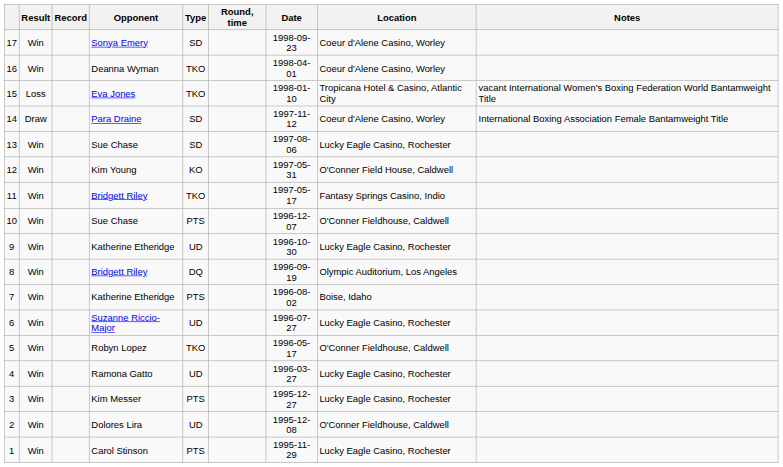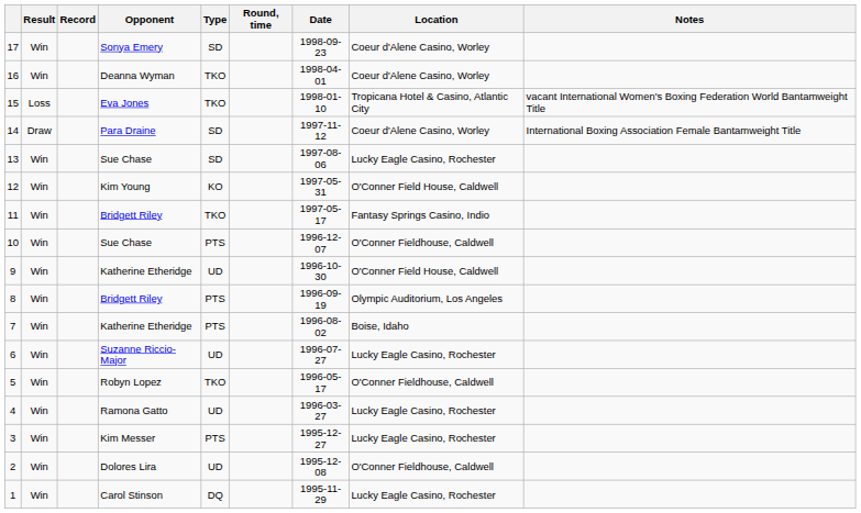 <table class="wikitable" style="text-align:center; font-size:95%">
 <tr>
 <th></th>
 <th>Result</th>
 <th>Record</th>
 <th>Opponent</th>
 <th>Type</th>
 <th>Round, time</th>
 <th>Date</th>
 <th>Location</th>
 <th>Notes</th>
 </tr>
 <tr>
 <td>17</td>
 <td>Win</td>
 <td></td>
 <td style="text-align:left;"><a href='#'>Sonya Emery</a></td>
 <td>SD</td>
 <td></td>
 <td>1998-09-23</td>
 <td style="text-align:left;">Coeur d'Alene Casino, Worley</td>
 <td style="text-align:left;"></td>
 </tr>
 <tr>
 <td>16</td>
 <td>Win</td>
 <td></td>
 <td style="text-align:left;">Deanna Wyman</td>
 <td>TKO</td>
 <td></td>
 <td>1998-04-01</td>
 <td style="text-align:left;">Coeur d'Alene Casino, Worley</td>
 <td style="text-align:left;"></td>
 </tr>
 <tr>
 <td>15</td>
 <td>Loss</td>
 <td></td>
 <td style="text-align:left;"><a href='#'>Eva Jones</a></td>
 <td>TKO</td>
 <td></td>
 <td>1998-01-10</td>
 <td style="text-align:left;">Tropicana Hotel & Casino, Atlantic City</td>
 <td style="text-align:left;">vacant International Women's Boxing Federation World Bantamweight Title</td>
 </tr>
 <tr>
 <td>14</td>
 <td>Draw</td>
 <td></td>
 <td style="text-align:left;"><a href='#'>Para Draine</a></td>
 <td>SD</td>
 <td></td>
 <td>1997-11-12</td>
 <td style="text-align:left;">Coeur d'Alene Casino, Worley</td>
 <td style="text-align:left;">International Boxing Association Female Bantamweight Title</td>
 </tr>
 <tr>
 <td>13</td>
 <td>Win</td>
 <td></td>
 <td style="text-align:left;">Sue Chase</td>
 <td>SD</td>
 <td></td>
 <td>1997-08-06</td>
 <td style="text-align:left;">Lucky Eagle Casino, Rochester</td>
 <td style="text-align:left;"></td>
 </tr>
 <tr>
 <td>12</td>
 <td>Win</td>
 <td></td>
 <td style="text-align:left;">Kim Young</td>
 <td>KO</td>
 <td></td>
 <td>1997-05-31</td>
 <td style="text-align:left;">O'Conner Field House, Caldwell</td>
 <td style="text-align:left;"></td>
 </tr>
 <tr>
 <td>11</td>
 <td>Win</td>
 <td></td>
 <td style="text-align:left;"><a href='#'>Bridgett Riley</a></td>
 <td>TKO</td>
 <td></td>
 <td>1997-05-17</td>
 <td style="text-align:left;">Fantasy Springs Casino, Indio</td>
 <td style="text-align:left;"></td>
 </tr>
 <tr>
 <td>10</td>
 <td>Win</td>
 <td></td>
 <td style="text-align:left;">Sue Chase</td>
 <td>PTS</td>
 <td></td>
 <td>1996-12-07</td>
 <td style="text-align:left;">O'Conner Fieldhouse, Caldwell</td>
 <td style="text-align:left;"></td>
 </tr>
 <tr>
 <td>9</td>
 <td>Win</td>
 <td></td>
 <td style="text-align:left;">Katherine Etheridge</td>
 <td>UD</td>
 <td></td>
 <td>1996-10-30</td>
-<td style="text-align:left;">Lucky Eagle Casino, Rochester</td>
+<td style="text-align:left;">O'Conner Field House, Caldwell</td>
 <td style="text-align:left;"></td>
 </tr>
 <tr>
 <td>8</td>
 <td>Win</td>
 <td></td>
 <td style="text-align:left;"><a href='#'>Bridgett Riley</a></td>
-<td>DQ</td>
+<td>PTS</td>
 <td></td>
 <td>1996-09-19</td>
 <td style="text-align:left;">Olympic Auditorium, Los Angeles</td>
 <td style="text-align:left;"></td>
 </tr>
 <tr>
 <td>7</td>
 <td>Win</td>
 <td></td>
 <td style="text-align:left;">Katherine Etheridge</td>
 <td>PTS</td>
 <td></td>
 <td>1996-08-02</td>
 <td style="text-align:left;">Boise, Idaho</td>
 <td style="text-align:left;"></td>
 </tr>
 <tr>
 <td>6</td>
 <td>Win</td>
 <td></td>
 <td style="text-align:left;"><a href='#'>Suzanne Riccio-Major</a></td>
 <td>UD</td>
 <td></td>
 <td>1996-07-27</td>
 <td style="text-align:left;">Lucky Eagle Casino, Rochester</td>
 <td style="text-align:left;"></td>
 </tr>
 <tr>
 <td>5</td>
 <td>Win</td>
 <td></td>
 <td style="text-align:left;">Robyn Lopez</td>
 <td>TKO</td>
 <td></td>
 <td>1996-05-17</td>
 <td style="text-align:left;">O'Conner Fieldhouse, Caldwell</td>
 <td style="text-align:left;"></td>
 </tr>
 <tr>
 <td>4</td>
 <td>Win</td>
 <td></td>
 <td style="text-align:left;">Ramona Gatto</td>
 <td>UD</td>
 <td></td>
 <td>1996-03-27</td>
 <td style="text-align:left;">Lucky Eagle Casino, Rochester</td>
 <td style="text-align:left;"></td>
 </tr>
 <tr>
 <td>3</td>
 <td>Win</td>
 <td></td>
 <td style="text-align:left;">Kim Messer</td>
 <td>PTS</td>
 <td></td>
 <td>1995-12-27</td>
 <td style="text-align:left;">Lucky Eagle Casino, Rochester</td>
 <td style="text-align:left;"></td>
 </tr>
 <tr>
 <td>2</td>
 <td>Win</td>
 <td></td>
 <td style="text-align:left;">Dolores Lira</td>
 <td>UD</td>
 <td></td>
 <td>1995-12-08</td>
 <td style="text-align:left;">O'Conner Fieldhouse, Caldwell</td>
 <td style="text-align:left;"></td>
 </tr>
 <tr>
 <td>1</td>
 <td>Win</td>
 <td></td>
 <td style="text-align:left;">Carol Stinson</td>
-<td>PTS</td>
+<td>DQ</td>
 <td></td>
 <td>1995-11-29</td>
 <td style="text-align:left;">Lucky Eagle Casino, Rochester</td>
 <td style="text-align:left;"></td>
 </tr>
 </table>
